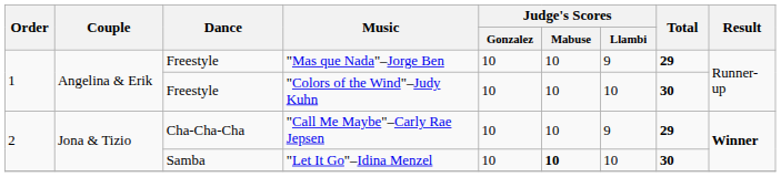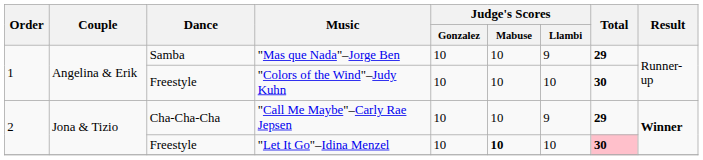 <table class="wikitable nowrap sortable center">
 <tr>
 <th rowspan="2" style="width: 4em">Order</th>
 <th rowspan="2" style="width: 17em">Couple</th>
 <th rowspan="2" style="width: 20em">Dance</th>
 <th rowspan="2" style="width: 40em">Music</th>
 <th colspan="3">Judge's Scores</th>
 <th rowspan="2" style="width: 6em">Total</th>
 <th rowspan="2" style="width: 7em">Result</th>
 </tr>
 <tr>
 <th style="width: 6em"><small>Gonzalez</small></th>
 <th style="width: 6em"><small>Mabuse</small></th>
 <th style="width: 6em"><small>Llambi</small></th>
 </tr>
 <tr>
 <td rowspan="2">1</td>
 <td rowspan="2">Angelina & Erik</td>
-<td>Freestyle</td>
+<td>Samba</td>
 <td>"<a href='#'>Mas que Nada</a>"–<a href='#'>Jorge Ben</a></td>
 <td>10</td>
 <td>10</td>
 <td>9</td>
 <td><strong>29</strong></td>
 <td rowspan="2">Runner-up</td>
 </tr>
 <tr>
 <td>Freestyle</td>
 <td>"<a href='#'>Colors of the Wind</a>"–<a href='#'>Judy Kuhn</a></td>
 <td>10</td>
 <td>10</td>
 <td>10</td>
 <td><strong>30</strong></td>
 </tr>
 <tr>
 <td rowspan="2">2</td>
 <td rowspan="2">Jona & Tizio</td>
 <td>Cha-Cha-Cha</td>
 <td>"<a href='#'>Call Me Maybe</a>"–<a href='#'>Carly Rae Jepsen</a></td>
 <td>10</td>
 <td>10</td>
 <td>9</td>
 <td><strong>29</strong></td>
 <td rowspan="2"><strong>Winner</strong></td>
 </tr>
 <tr>
-<td>Samba</td>
+<td>Freestyle</td>
 <td>"<a href='#'>Let It Go</a>"–<a href='#'>Idina Menzel</a></td>
 <td>10</td>
 <td><strong>10</strong></td>
 <td>10</td>
-<td><strong>30</strong></td>
+<td style="background: pink;"><strong>30</strong></td>
 </tr>
 <tr>
 </tr>
 </table>
